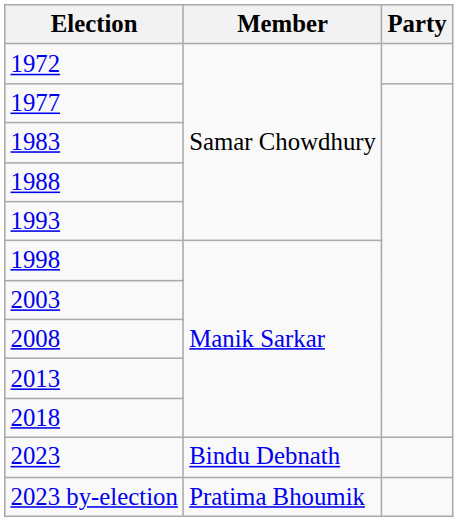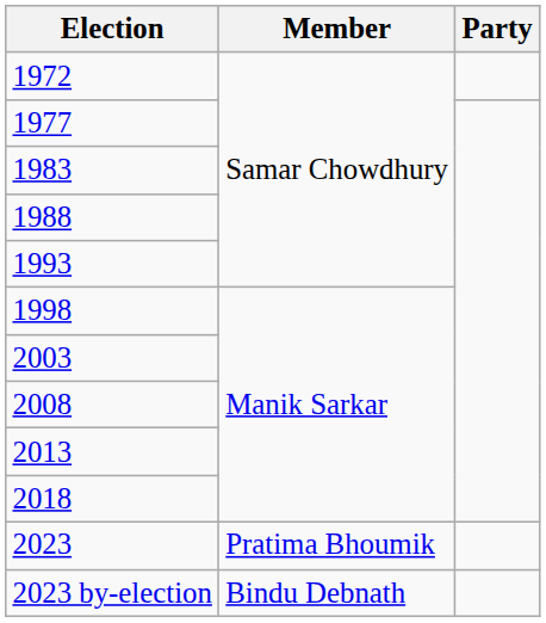 <table class="wikitable sortable">
 <tr>
 <th>Election</th>
 <th>Member</th>
 <th colspan=2>Party</th>
 </tr>
 <tr>
 <td><a href='#'>1972</a></td>
 <td rowspan=5>Samar Chowdhury</td>
 <td></td>
 </tr>
 <tr>
 <td><a href='#'>1977</a></td>
 </tr>
 <tr>
 <td><a href='#'>1983</a></td>
 </tr>
 <tr>
 <td><a href='#'>1988</a></td>
 </tr>
 <tr>
 <td><a href='#'>1993</a></td>
 </tr>
 <tr>
 <td><a href='#'>1998</a></td>
 <td rowspan=5><a href='#'>Manik Sarkar</a></td>
 </tr>
 <tr>
 <td><a href='#'>2003</a></td>
 </tr>
 <tr>
 <td><a href='#'>2008</a></td>
 </tr>
 <tr>
 <td><a href='#'>2013</a></td>
 </tr>
 <tr>
 <td><a href='#'>2018</a></td>
 </tr>
 <tr>
 <td><a href='#'>2023</a></td>
-<td><a href='#'>Bindu Debnath</a></td>
+<td><a href='#'>Pratima Bhoumik</a></td>
 <td></td>
 </tr>
 <tr>
 <td><a href='#'>2023 by-election</a></td>
-<td><a href='#'>Pratima Bhoumik</a></td>
+<td><a href='#'>Bindu Debnath</a></td>
 </tr>
 </table>
